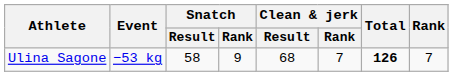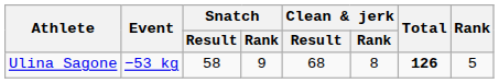 <table class="wikitable" style="font-size:90%">
 <tr>
 <th rowspan="2">Athlete</th>
 <th rowspan="2">Event</th>
 <th colspan="2">Snatch</th>
 <th colspan="2">Clean & jerk</th>
 <th rowspan="2">Total</th>
 <th rowspan="2">Rank</th>
 </tr>
 <tr style="font-size:95%">
 <th>Result</th>
 <th>Rank</th>
 <th>Result</th>
 <th>Rank</th>
 </tr>
 <tr align=center>
 <td align=left><a href='#'>Ulina Sagone</a></td>
 <td align=left><a href='#'>−53 kg</a></td>
 <td>58</td>
 <td>9</td>
 <td>68</td>
-<td>7</td>
+<td>8</td>
 <td><strong>126</strong></td>
-<td>7</td>
+<td>5</td>
 </tr>
 </table>
